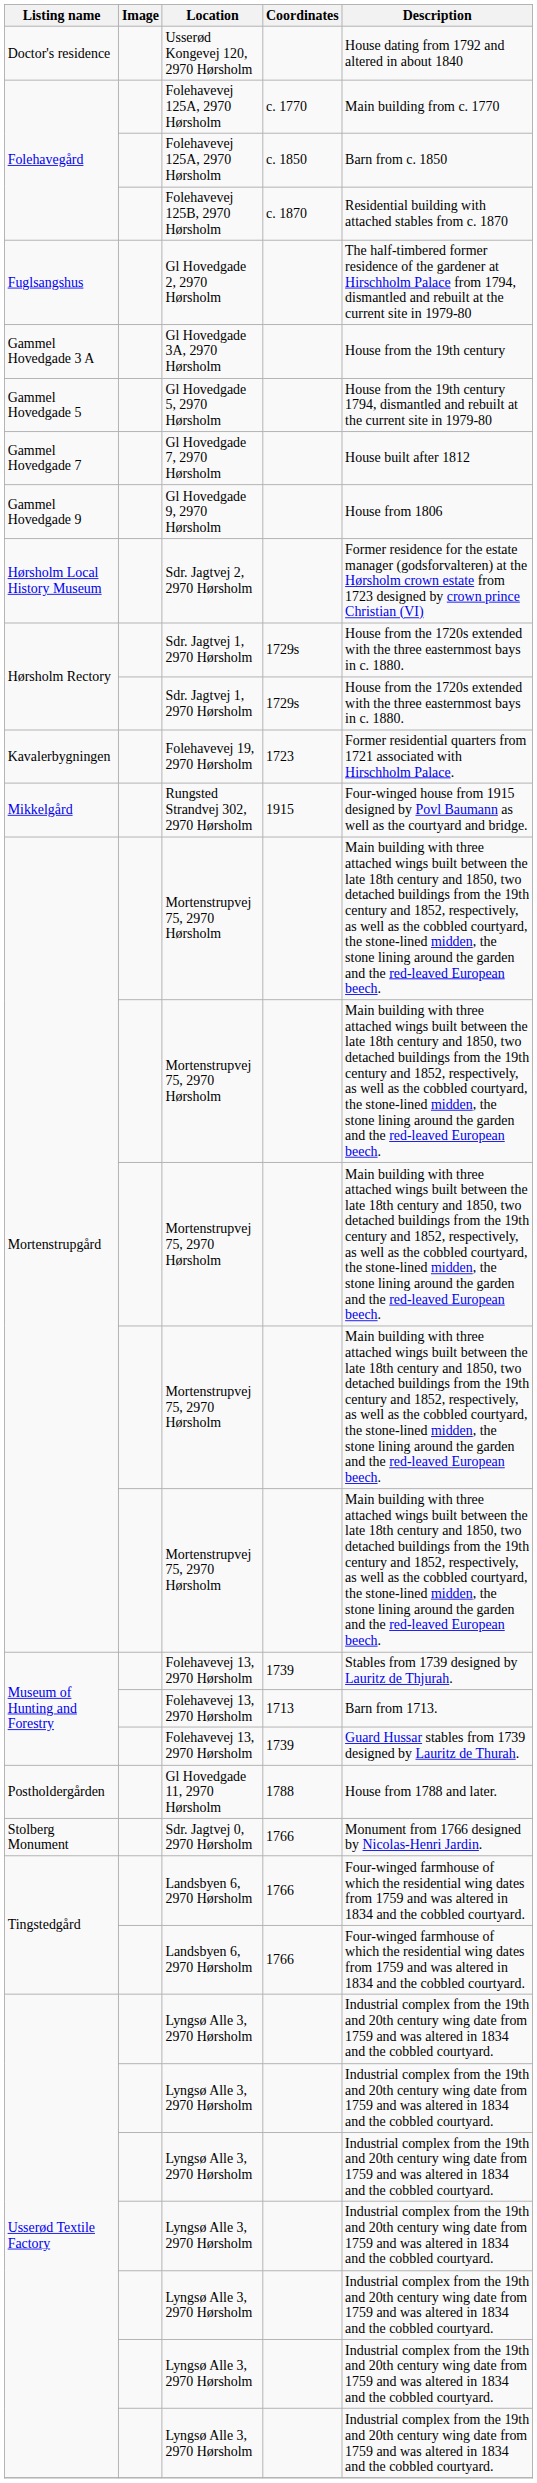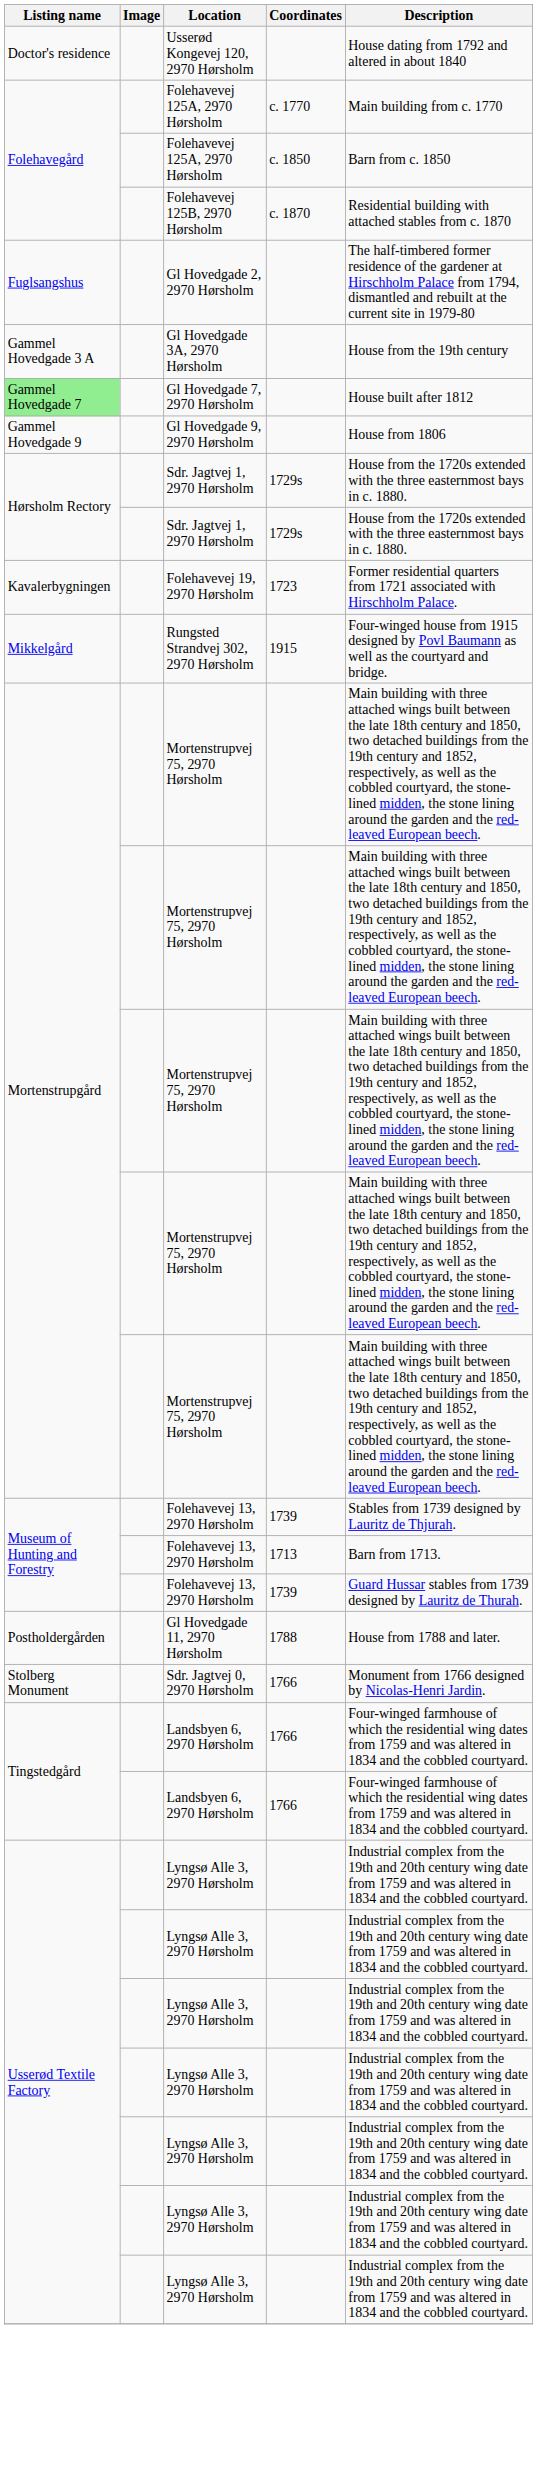 <table class="wikitable sortable">
 <tr>
 <th>Listing name</th>
 <th>Image</th>
 <th>Location</th>
 <th>Coordinates</th>
 <th>Description</th>
 </tr>
 <tr>
 <td>Doctor's residence</td>
 <td></td>
 <td>Usserød Kongevej 120, 2970 Hørsholm</td>
 <td></td>
 <td>House dating from 1792 and altered in about 1840</td>
 </tr>
 <tr>
 <td rowspan="3"><a href='#'>Folehavegård</a></td>
 <td></td>
 <td>Folehavevej 125A, 2970 Hørsholm</td>
 <td>c. 1770</td>
 <td>Main building from c. 1770</td>
 </tr>
 <tr>
 <td></td>
 <td>Folehavevej 125A, 2970 Hørsholm</td>
 <td>c. 1850</td>
 <td>Barn from c. 1850</td>
 </tr>
 <tr>
 <td></td>
 <td>Folehavevej 125B, 2970 Hørsholm</td>
 <td>c. 1870</td>
 <td>Residential building with attached stables from c. 1870</td>
 </tr>
 <tr>
 <td><a href='#'>Fuglsangshus</a></td>
 <td></td>
 <td>Gl Hovedgade 2, 2970 Hørsholm</td>
 <td></td>
 <td>The half-timbered former residence of the gardener at <a href='#'>Hirschholm Palace</a> from 1794, dismantled and rebuilt at the current site in 1979-80</td>
 </tr>
 <tr>
 <td>Gammel Hovedgade 3 A</td>
 <td></td>
 <td>Gl Hovedgade 3A, 2970 Hørsholm</td>
 <td></td>
 <td>House from the 19th century</td>
 </tr>
 <tr>
-<td>Gammel Hovedgade 5</td>
-<td></td>
-<td>Gl Hovedgade 5, 2970 Hørsholm</td>
-<td></td>
-<td>House from the 19th century 1794, dismantled and rebuilt at the current site in 1979-80</td>
-</tr>
-<tr>
-<td>Gammel Hovedgade 7</td>
+<td style="background: lightgreen;">Gammel Hovedgade 7</td>
 <td></td>
 <td>Gl Hovedgade 7, 2970 Hørsholm</td>
 <td></td>
 <td>House built after 1812</td>
 </tr>
 <tr>
 <td>Gammel Hovedgade 9</td>
 <td></td>
 <td>Gl Hovedgade 9, 2970 Hørsholm</td>
 <td></td>
 <td>House from 1806</td>
-</tr>
-<tr>
-<td><a href='#'>Hørsholm Local History Museum</a></td>
-<td></td>
-<td>Sdr. Jagtvej 2, 2970 Hørsholm</td>
-<td></td>
-<td>Former residence for the estate manager (godsforvalteren) at the <a href='#'>Hørsholm crown estate</a> from 1723 designed by <a href='#'>crown prince Christian (VI)</a></td>
 </tr>
 <tr>
 <td rowspan="2">Hørsholm Rectory</td>
 <td></td>
 <td>Sdr. Jagtvej 1, 2970 Hørsholm</td>
 <td>1729s</td>
 <td>House from the 1720s extended with the three easternmost bays in c. 1880.</td>
 </tr>
 <tr>
 <td></td>
 <td>Sdr. Jagtvej 1, 2970 Hørsholm</td>
 <td>1729s</td>
 <td>House from the 1720s extended with the three easternmost bays in c. 1880.</td>
 </tr>
 <tr>
 <td>Kavalerbygningen</td>
 <td></td>
 <td>Folehavevej 19, 2970 Hørsholm</td>
 <td>1723</td>
 <td>Former residential quarters from 1721 associated with  <a href='#'>Hirschholm Palace</a>.</td>
 </tr>
 <tr>
 <td><a href='#'>Mikkelgård</a></td>
 <td></td>
 <td>Rungsted Strandvej 302, 2970 Hørsholm</td>
 <td>1915</td>
 <td>Four-winged house from 1915 designed by <a href='#'>Povl Baumann</a> as well as the courtyard and bridge.</td>
 </tr>
 <tr>
 <td rowspan="5">Mortenstrupgård</td>
 <td></td>
 <td>Mortenstrupvej 75, 2970 Hørsholm</td>
 <td></td>
 <td>Main building with three attached wings built between the late 18th century and 1850, two detached buildings from the 19th century and 1852, respectively, as well as the cobbled courtyard, the stone-lined <a href='#'>midden</a>, the stone lining around the garden and the <a href='#'>red-leaved European beech</a>.</td>
 </tr>
 <tr>
 <td></td>
 <td>Mortenstrupvej 75, 2970 Hørsholm</td>
 <td></td>
 <td>Main building with three attached wings built between the late 18th century and 1850, two detached buildings from the 19th century and 1852, respectively, as well as the cobbled courtyard, the stone-lined <a href='#'>midden</a>, the stone lining around the garden and the <a href='#'>red-leaved European beech</a>.</td>
 </tr>
 <tr>
 <td></td>
 <td>Mortenstrupvej 75, 2970 Hørsholm</td>
 <td></td>
 <td>Main building with three attached wings built between the late 18th century and 1850, two detached buildings from the 19th century and 1852, respectively, as well as the cobbled courtyard, the stone-lined <a href='#'>midden</a>, the stone lining around the garden and the <a href='#'>red-leaved European beech</a>.</td>
 </tr>
 <tr>
 <td></td>
 <td>Mortenstrupvej 75, 2970 Hørsholm</td>
 <td></td>
 <td>Main building with three attached wings built between the late 18th century and 1850, two detached buildings from the 19th century and 1852, respectively, as well as the cobbled courtyard, the stone-lined <a href='#'>midden</a>, the stone lining around the garden and the <a href='#'>red-leaved European beech</a>.</td>
 </tr>
 <tr>
 <td></td>
 <td>Mortenstrupvej 75, 2970 Hørsholm</td>
 <td></td>
 <td>Main building with three attached wings built between the late 18th century and 1850, two detached buildings from the 19th century and 1852, respectively, as well as the cobbled courtyard, the stone-lined <a href='#'>midden</a>, the stone lining around the garden and the <a href='#'>red-leaved European beech</a>.</td>
 </tr>
 <tr>
 <td rowspan="3"><a href='#'>Museum of Hunting and Forestry</a></td>
 <td></td>
 <td>Folehavevej 13, 2970 Hørsholm</td>
 <td>1739</td>
 <td>Stables from 1739 designed by <a href='#'>Lauritz de Thjurah</a>.</td>
 </tr>
 <tr>
 <td></td>
 <td>Folehavevej 13, 2970 Hørsholm</td>
 <td>1713</td>
 <td>Barn from 1713.</td>
 </tr>
 <tr>
 <td></td>
 <td>Folehavevej 13, 2970 Hørsholm</td>
 <td>1739</td>
 <td><a href='#'>Guard Hussar</a> stables from 1739 designed by <a href='#'>Lauritz de Thurah</a>.</td>
 </tr>
 <tr>
 <td>Postholdergården</td>
 <td></td>
 <td>Gl Hovedgade 11, 2970 Hørsholm</td>
 <td>1788</td>
 <td>House from 1788 and later.</td>
 </tr>
 <tr>
 <td>Stolberg Monument</td>
 <td></td>
 <td>Sdr. Jagtvej 0, 2970 Hørsholm</td>
 <td>1766</td>
 <td>Monument from 1766 designed by <a href='#'>Nicolas-Henri Jardin</a>.</td>
 </tr>
 <tr>
 <td rowspan="2">Tingstedgård</td>
 <td></td>
 <td>Landsbyen 6, 2970 Hørsholm</td>
 <td>1766</td>
 <td>Four-winged farmhouse of which the residential wing dates from 1759 and was altered in 1834 and the cobbled courtyard.</td>
 </tr>
 <tr>
 <td></td>
 <td>Landsbyen 6, 2970 Hørsholm</td>
 <td>1766</td>
 <td>Four-winged farmhouse of which the residential wing dates from 1759 and was altered in 1834 and the cobbled courtyard.</td>
 </tr>
 <tr>
 <td rowspan="7"><a href='#'>Usserød Textile Factory</a></td>
 <td></td>
 <td>Lyngsø Alle 3, 2970 Hørsholm</td>
 <td></td>
 <td>Industrial complex from the 19th and 20th century wing date from 1759 and was altered in 1834 and the cobbled courtyard.</td>
 </tr>
 <tr>
 <td></td>
 <td>Lyngsø Alle 3, 2970 Hørsholm</td>
 <td></td>
 <td>Industrial complex from the 19th and 20th century wing date from 1759 and was altered in 1834 and the cobbled courtyard.</td>
 </tr>
 <tr>
 <td></td>
 <td>Lyngsø Alle 3, 2970 Hørsholm</td>
 <td></td>
 <td>Industrial complex from the 19th and 20th century wing date from 1759 and was altered in 1834 and the cobbled courtyard.</td>
 </tr>
 <tr>
 <td></td>
 <td>Lyngsø Alle 3, 2970 Hørsholm</td>
 <td></td>
 <td>Industrial complex from the 19th and 20th century wing date from 1759 and was altered in 1834 and the cobbled courtyard.</td>
 </tr>
 <tr>
 <td></td>
 <td>Lyngsø Alle 3, 2970 Hørsholm</td>
 <td></td>
 <td>Industrial complex from the 19th and 20th century wing date from 1759 and was altered in 1834 and the cobbled courtyard.</td>
 </tr>
 <tr>
 <td></td>
 <td>Lyngsø Alle 3, 2970 Hørsholm</td>
 <td></td>
 <td>Industrial complex from the 19th and 20th century wing date from 1759 and was altered in 1834 and the cobbled courtyard.</td>
 </tr>
 <tr>
 <td></td>
 <td>Lyngsø Alle 3, 2970 Hørsholm</td>
 <td></td>
 <td>Industrial complex from the 19th and 20th century wing date from 1759 and was altered in 1834 and the cobbled courtyard.</td>
 </tr>
 <tr>
 </tr>
 </table>
